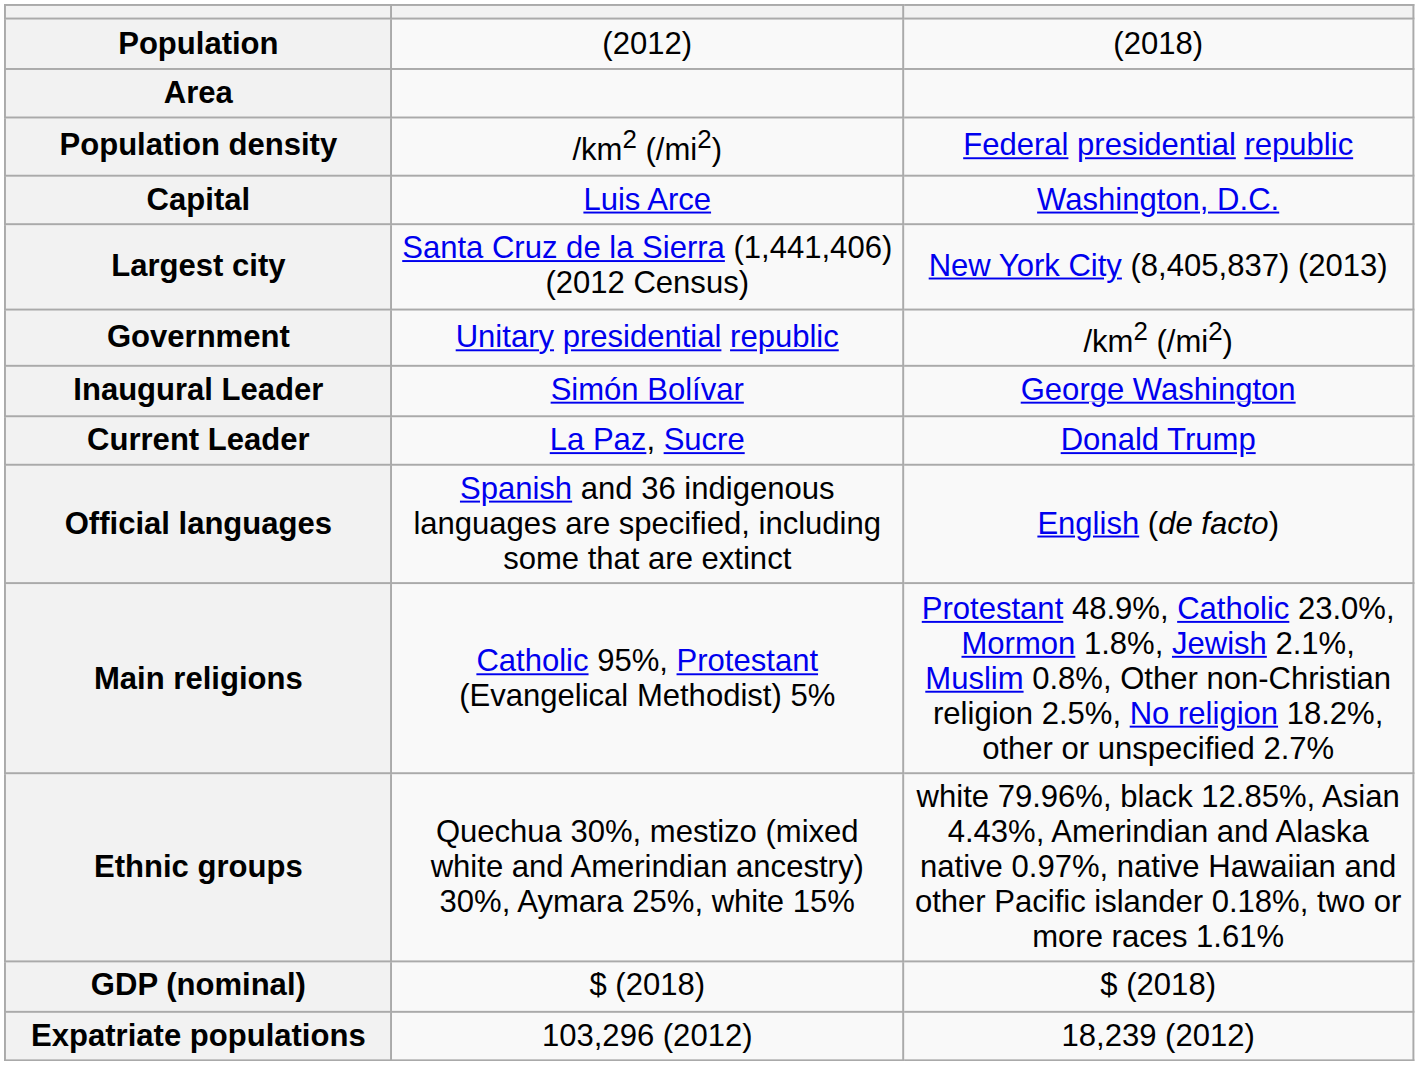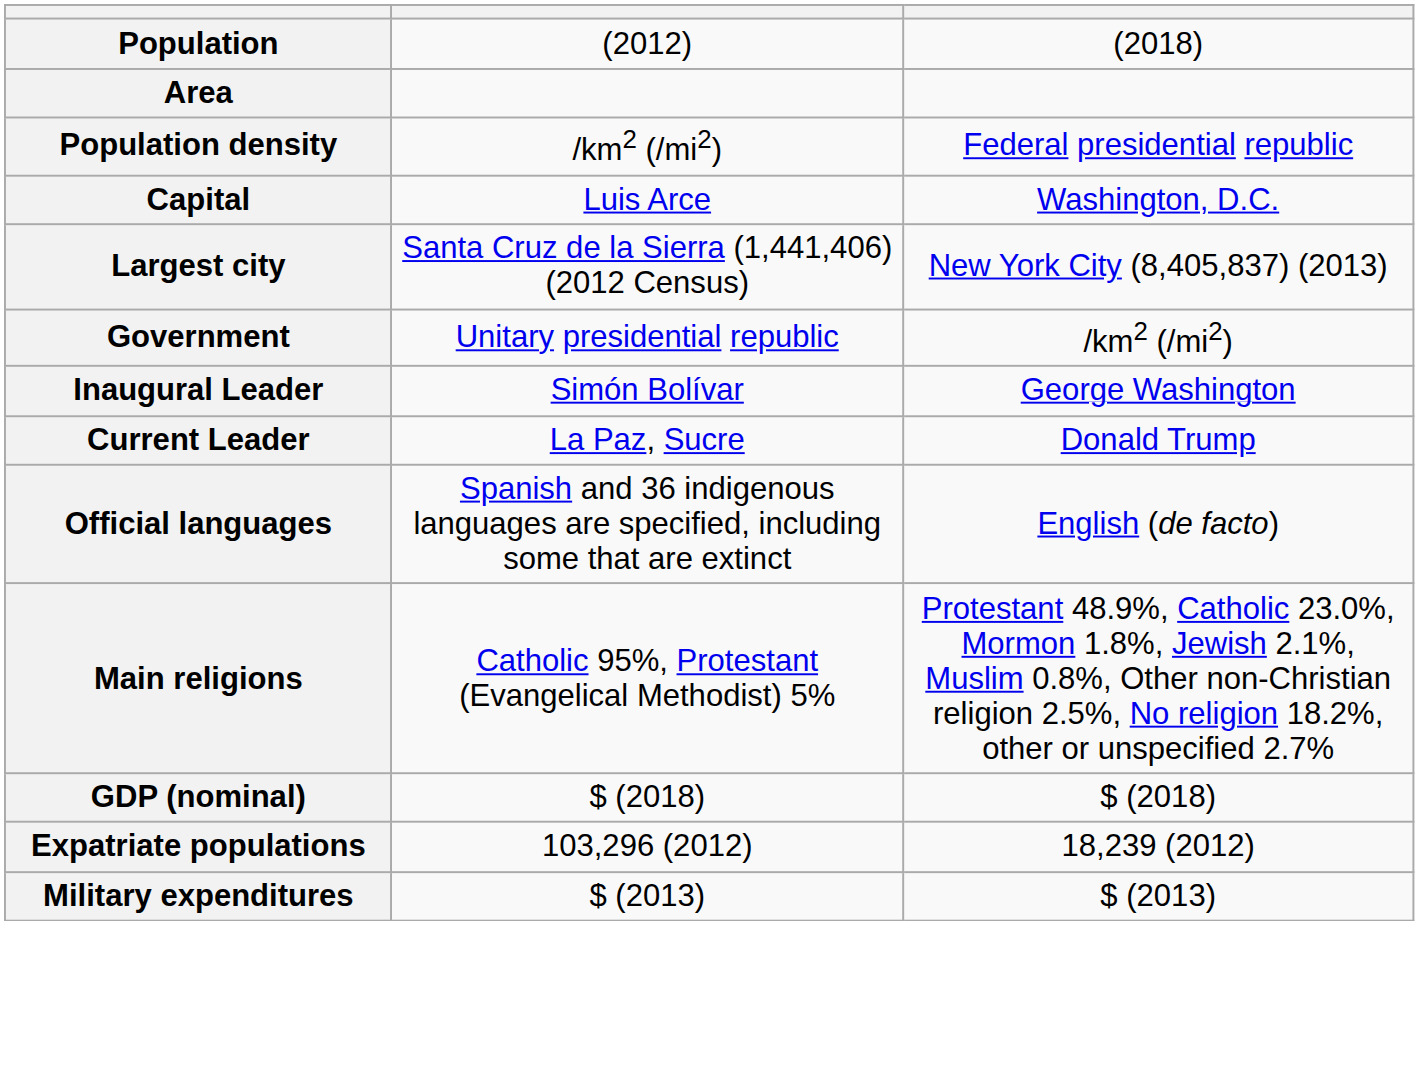 <table class="wikitable" style="text-align:center;">
 <tr>
 <th style="width:12em;" scope="col"></th>
 <th style="width:16em;" scope="col"></th>
 <th style="width:16em;" scope="col"></th>
 </tr>
 <tr>
 <th scope="row">Population</th>
 <td> (2012)</td>
 <td> (2018)</td>
 </tr>
 <tr>
 <th scope="row">Area</th>
 <td></td>
 <td></td>
 </tr>
 <tr>
 <th scope="row">Population density</th>
 <td>/km<sup>2</sup> (/mi<sup>2</sup>)</td>
 <td><a href='#'>Federal</a> <a href='#'>presidential</a> <a href='#'>republic</a></td>
 </tr>
 <tr>
 <th scope="row">Capital</th>
 <td><a href='#'>Luis Arce</a></td>
 <td><a href='#'>Washington, D.C.</a></td>
 </tr>
 <tr>
 <th scope="row">Largest city</th>
 <td><a href='#'>Santa Cruz de la Sierra</a> (1,441,406) (2012 Census)</td>
 <td><a href='#'>New York City</a> (8,405,837) (2013)</td>
 </tr>
 <tr>
 <th scope="row">Government</th>
 <td><a href='#'>Unitary</a> <a href='#'>presidential</a> <a href='#'>republic</a></td>
 <td>/km<sup>2</sup> (/mi<sup>2</sup>)</td>
 </tr>
 <tr>
 <th scope="row">Inaugural Leader</th>
 <td><a href='#'>Simón Bolívar</a></td>
 <td><a href='#'>George Washington</a></td>
 </tr>
 <tr>
 <th scope="row">Current Leader</th>
 <td><a href='#'>La Paz</a>, <a href='#'>Sucre</a></td>
 <td><a href='#'>Donald Trump</a></td>
 </tr>
 <tr>
 <th scope="row">Official languages</th>
 <td><a href='#'>Spanish</a> and 36 indigenous languages are specified, including some that are extinct</td>
 <td><a href='#'>English</a> (<em>de facto</em>)</td>
 </tr>
 <tr>
 <th scope="row">Main religions</th>
 <td><a href='#'>Catholic</a> 95%, <a href='#'>Protestant</a> (Evangelical Methodist) 5%</td>
 <td><a href='#'>Protestant</a> 48.9%, <a href='#'>Catholic</a> 23.0%, <a href='#'>Mormon</a> 1.8%, <a href='#'>Jewish</a> 2.1%, <a href='#'>Muslim</a> 0.8%, Other non-Christian religion 2.5%, <a href='#'>No religion</a> 18.2%, other or unspecified 2.7%</td>
 </tr>
 <tr>
-<th scope="row">Ethnic groups</th>
-<td>Quechua 30%, mestizo (mixed white and Amerindian ancestry) 30%, Aymara 25%, white 15%</td>
-<td>white 79.96%, black 12.85%, Asian 4.43%, Amerindian and Alaska native 0.97%, native Hawaiian and other Pacific islander 0.18%, two or more races 1.61%</td>
-</tr>
-<tr>
 <th scope="row">GDP (nominal)</th>
 <td>$ (2018)</td>
 <td>$ (2018)</td>
 </tr>
 <tr>
 <th scope="row">Expatriate populations</th>
 <td>103,296 (2012)</td>
 <td>18,239 (2012)</td>
 </tr>
+<tr>
+<th scope="row">Military expenditures</th>
+<td>$ (2013)</td>
+<td>$ (2013)</td>
+</tr>
 </table>
